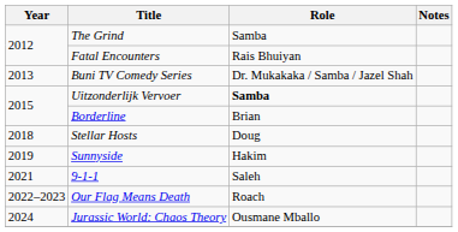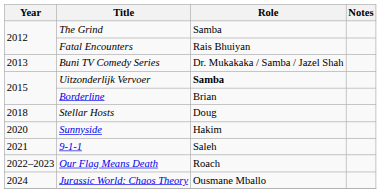 <table class="wikitable sortable">
 <tr>
 <th>Year</th>
 <th>Title</th>
 <th>Role</th>
 <th>Notes</th>
 </tr>
 <tr>
 <td Rowspan=2>2012</td>
 <td><em>The Grind</em></td>
 <td>Samba</td>
 <td></td>
 </tr>
 <tr>
 <td><em>Fatal Encounters</em></td>
 <td>Rais Bhuiyan</td>
 <td></td>
 </tr>
 <tr>
 <td>2013</td>
 <td><em>Buni TV Comedy Series</em></td>
 <td>Dr. Mukakaka / Samba / Jazel Shah</td>
 <td></td>
 </tr>
 <tr>
 <td Rowspan=2>2015</td>
 <td><em>Uitzonderlijk Vervoer</em></td>
 <td><strong>Samba</strong></td>
 <td></td>
 </tr>
 <tr>
 <td><em><a href='#'>Borderline</a></em></td>
 <td>Brian</td>
 <td></td>
 </tr>
 <tr>
 <td>2018</td>
 <td><em>Stellar Hosts</em></td>
 <td>Doug</td>
 <td></td>
 </tr>
 <tr>
-<td>2019</td>
+<td>2020</td>
 <td><em><a href='#'>Sunnyside</a></em></td>
 <td>Hakim</td>
 <td></td>
 </tr>
 <tr>
 <td>2021</td>
 <td><em><a href='#'>9-1-1</a></em></td>
 <td>Saleh</td>
 <td></td>
 </tr>
 <tr>
 <td>2022–2023</td>
 <td><em><a href='#'>Our Flag Means Death</a></em></td>
 <td>Roach</td>
 <td></td>
 </tr>
 <tr>
 <td>2024</td>
 <td><em><a href='#'>Jurassic World: Chaos Theory</a></em></td>
 <td>Ousmane Mballo</td>
 <td></td>
 </tr>
 <tr>
 </tr>
 </table>
